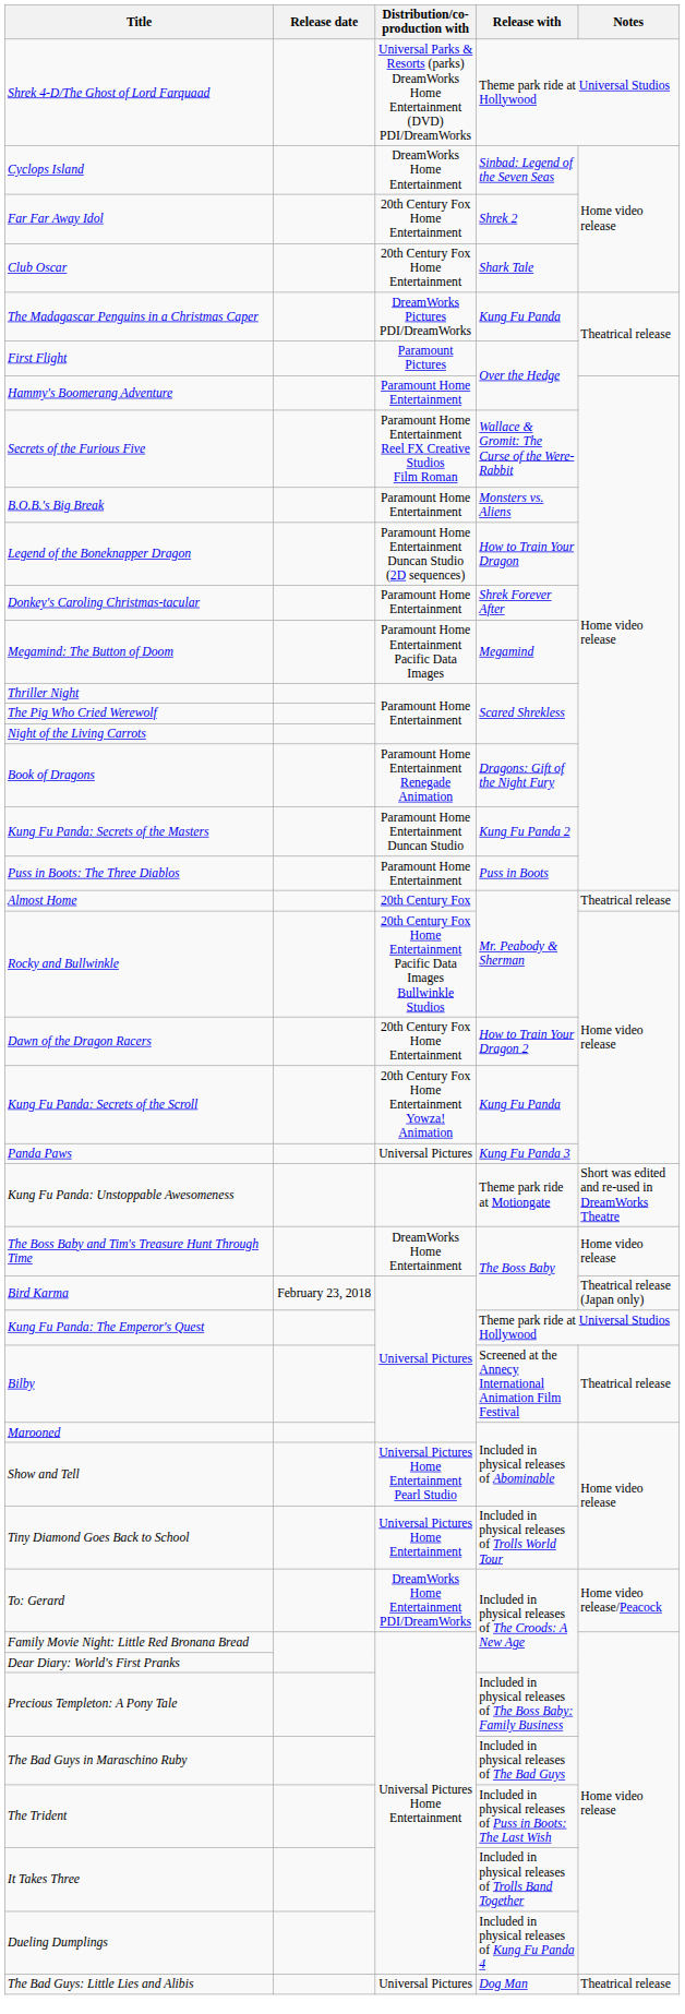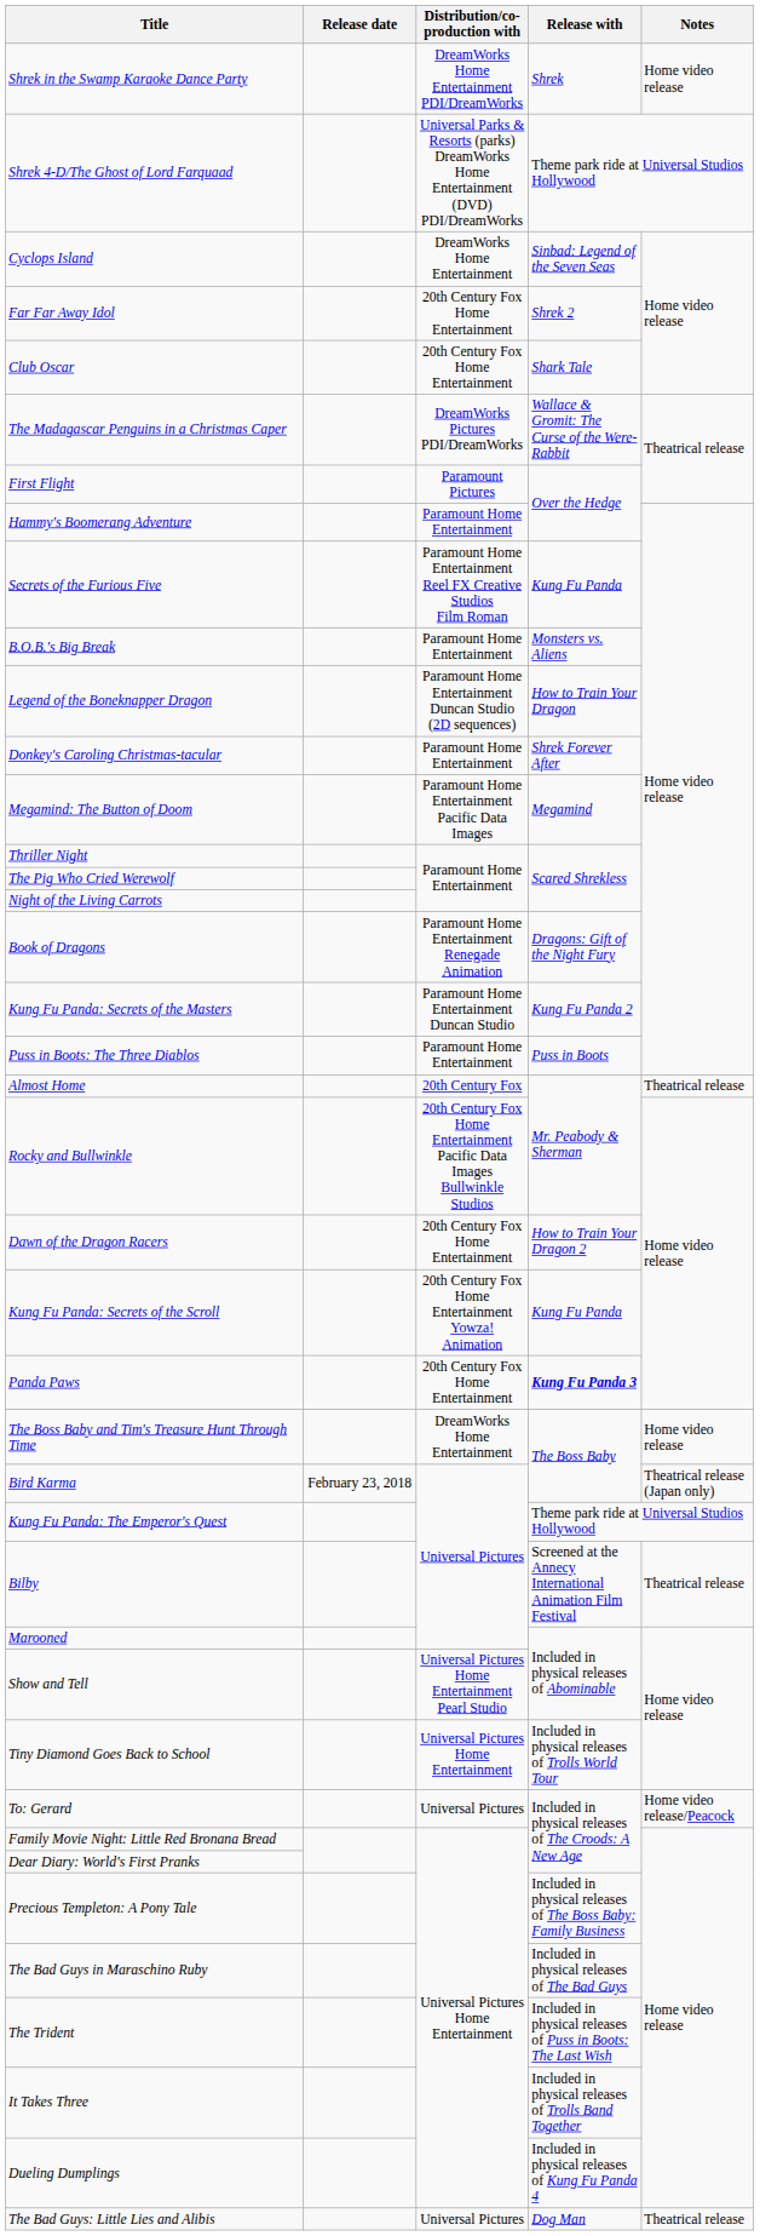 <table class="wikitable sortable">
 <tr>
 <th width="330">Title</th>
 <th width="120">Release date</th>
 <th width="120">Distribution/co-production with</th>
 <th width="120">Release with</th>
 <th width="120">Notes</th>
+</tr>
+<tr>
+<td><em><a href='#'>Shrek in the Swamp Karaoke Dance Party</a></em></td>
+<td style="text-align:center;"></td>
+<td style="text-align:center;"><a href='#'>DreamWorks Home Entertainment</a><br><a href='#'>PDI/DreamWorks</a></td>
+<td><em><a href='#'>Shrek</a></em></td>
+<td>Home video release</td>
 </tr>
 <tr>
 <td><em><a href='#'>Shrek 4-D/The Ghost of Lord Farquaad</a></em></td>
 <td style="text-align:center;"></td>
 <td style="text-align:center;"><a href='#'>Universal Parks & Resorts</a> (parks)<br>DreamWorks Home Entertainment (DVD)<br>PDI/DreamWorks</td>
 <td colspan="2">Theme park ride at <a href='#'>Universal Studios Hollywood</a></td>
 </tr>
 <tr>
 <td><em><a href='#'>Cyclops Island</a> </em></td>
 <td style="text-align:center;"></td>
 <td style="text-align:center;">DreamWorks Home Entertainment</td>
 <td><em><a href='#'>Sinbad: Legend of the Seven Seas</a></em></td>
 <td rowspan="3">Home video release</td>
 </tr>
 <tr>
 <td><em><a href='#'>Far Far Away Idol</a></em></td>
 <td style="text-align:center;"></td>
 <td style="text-align:center;">20th Century Fox Home Entertainment</td>
 <td><em><a href='#'>Shrek 2</a></em></td>
 </tr>
 <tr>
 <td><em><a href='#'>Club Oscar</a></em></td>
 <td style="text-align:center;"></td>
 <td style="text-align:center;">20th Century Fox Home Entertainment</td>
 <td><em><a href='#'>Shark Tale</a></em></td>
 </tr>
 <tr>
 <td><em><a href='#'>The Madagascar Penguins in a Christmas Caper</a></em></td>
 <td style="text-align:center;"></td>
 <td style="text-align:center;"><a href='#'>DreamWorks Pictures</a><br>PDI/DreamWorks</td>
-<td><em><a href='#'>Kung Fu Panda</a></em></td>
+<td><em><a href='#'>Wallace & Gromit: The Curse of the Were-Rabbit</a></em></td>
 <td rowspan="2">Theatrical release</td>
 </tr>
 <tr>
 <td><em><a href='#'>First Flight</a></em></td>
 <td style="text-align:center;"></td>
 <td style="text-align:center;"><a href='#'>Paramount Pictures</a></td>
 <td rowspan="2"><em><a href='#'>Over the Hedge</a></em></td>
 </tr>
 <tr>
 <td><em><a href='#'>Hammy's Boomerang Adventure</a></em></td>
 <td style="text-align:center;"></td>
 <td style="text-align:center;"><a href='#'>Paramount Home Entertainment</a></td>
 <td rowspan="12">Home video release</td>
 </tr>
 <tr>
 <td><em><a href='#'>Secrets of the Furious Five</a></em></td>
 <td style="text-align:center;"></td>
 <td style="text-align:center;">Paramount Home Entertainment<br><a href='#'>Reel FX Creative Studios</a><br><a href='#'>Film Roman</a></td>
-<td><em><a href='#'>Wallace & Gromit: The Curse of the Were-Rabbit</a></em></td>
+<td><em><a href='#'>Kung Fu Panda</a></em></td>
 </tr>
 <tr>
 <td><em><a href='#'>B.O.B.'s Big Break</a></em></td>
 <td style="text-align:center;"></td>
 <td style="text-align:center;">Paramount Home Entertainment</td>
 <td><em><a href='#'>Monsters vs. Aliens</a></em></td>
 </tr>
 <tr>
 <td><em><a href='#'>Legend of the Boneknapper Dragon</a></em></td>
 <td style="text-align:center;"></td>
 <td style="text-align:center;">Paramount Home Entertainment<br>Duncan Studio (<a href='#'>2D</a> sequences)</td>
 <td><em><a href='#'>How to Train Your Dragon</a></em></td>
 </tr>
 <tr>
 <td><em><a href='#'>Donkey's Caroling Christmas-tacular</a></em></td>
 <td style="text-align:center;"></td>
 <td style="text-align:center;">Paramount Home Entertainment</td>
 <td><em><a href='#'>Shrek Forever After</a></em></td>
 </tr>
 <tr>
 <td><em><a href='#'>Megamind: The Button of Doom</a></em></td>
 <td style="text-align:center;"></td>
 <td style="text-align:center;">Paramount Home Entertainment<br>Pacific Data Images</td>
 <td><em><a href='#'>Megamind</a></em></td>
 </tr>
 <tr>
 <td><em><a href='#'>Thriller Night</a></em></td>
 <td style="text-align:center;"></td>
 <td rowspan="3" style="text-align:center;">Paramount Home Entertainment</td>
 <td rowspan="3"><em><a href='#'>Scared Shrekless</a></em></td>
 </tr>
 <tr>
 <td><em><a href='#'>The Pig Who Cried Werewolf</a></em></td>
 <td style="text-align:center;"></td>
 </tr>
 <tr>
 <td><em><a href='#'>Night of the Living Carrots</a></em></td>
 <td style="text-align:center;"></td>
 </tr>
 <tr>
 <td><em><a href='#'>Book of Dragons</a></em></td>
 <td style="text-align:center;"></td>
 <td style="text-align:center;">Paramount Home Entertainment<br><a href='#'>Renegade Animation</a></td>
 <td><em><a href='#'>Dragons: Gift of the Night Fury</a></em></td>
 </tr>
 <tr>
 <td><em><a href='#'>Kung Fu Panda: Secrets of the Masters</a></em></td>
 <td style="text-align:center;"></td>
 <td style="text-align:center;">Paramount Home Entertainment<br>Duncan Studio</td>
 <td><em><a href='#'>Kung Fu Panda 2</a></em></td>
 </tr>
 <tr>
 <td><em><a href='#'>Puss in Boots: The Three Diablos</a></em></td>
 <td style="text-align:center;"></td>
 <td style="text-align:center;">Paramount Home Entertainment</td>
 <td><em><a href='#'>Puss in Boots</a></em></td>
 </tr>
 <tr>
 <td><em><a href='#'>Almost Home</a></em></td>
 <td style="text-align:center;"></td>
 <td style="text-align:center;"><a href='#'>20th Century Fox</a></td>
 <td rowspan="2"><em><a href='#'>Mr. Peabody & Sherman</a></em></td>
 <td>Theatrical release</td>
 </tr>
 <tr>
 <td><em><a href='#'>Rocky and Bullwinkle</a></em></td>
 <td style="text-align:center;"></td>
 <td style="text-align:center;"><a href='#'>20th Century Fox Home Entertainment</a><br>Pacific Data Images<br><a href='#'>Bullwinkle Studios</a></td>
 <td rowspan="4">Home video release</td>
 </tr>
 <tr>
 <td><em><a href='#'>Dawn of the Dragon Racers</a></em></td>
 <td style="text-align:center;"></td>
 <td style="text-align:center;">20th Century Fox Home Entertainment</td>
 <td><em><a href='#'>How to Train Your Dragon 2</a></em></td>
 </tr>
 <tr>
 <td><em><a href='#'>Kung Fu Panda: Secrets of the Scroll</a></em></td>
 <td style="text-align:center;"></td>
 <td style="text-align:center;">20th Century Fox Home Entertainment<br><a href='#'>Yowza! Animation</a></td>
 <td><em><a href='#'>Kung Fu Panda</a></em></td>
 </tr>
 <tr>
 <td><em><a href='#'>Panda Paws</a></em></td>
 <td style="text-align:center;"></td>
-<td style="text-align:center;">Universal Pictures</td>
-<td><em><a href='#'>Kung Fu Panda 3</a></em></td>
-</tr>
-<tr>
-<td><em>Kung Fu Panda: Unstoppable Awesomeness</em></td>
-<td style="text-align:center;"></td>
-<td></td>
-<td colspan="1">Theme park ride at <a href='#'>Motiongate</a></td>
-<td>Short was edited and re-used in <a href='#'>DreamWorks Theatre</a></td>
+<td style="text-align:center;">20th Century Fox Home Entertainment</td>
+<td><strong><em><a href='#'>Kung Fu Panda 3</a></em></strong></td>
 </tr>
 <tr>
 <td><em><a href='#'>The Boss Baby and Tim's Treasure Hunt Through Time</a></em></td>
 <td style="text-align:center;"></td>
 <td style="text-align:center;;">DreamWorks Home Entertainment</td>
 <td rowspan="2"><em><a href='#'>The Boss Baby</a></em></td>
 <td>Home video release</td>
 </tr>
 <tr>
 <td><em><a href='#'>Bird Karma</a></em></td>
 <td style="text-align:center;">February 23, 2018</td>
 <td rowspan="4" style="text-align:center;"><a href='#'>Universal Pictures</a></td>
 <td>Theatrical release (Japan only)</td>
 </tr>
 <tr>
 <td><em><a href='#'>Kung Fu Panda: The Emperor's Quest</a></em></td>
 <td style="text-align:center;"></td>
 <td colspan="2">Theme park ride at <a href='#'>Universal Studios Hollywood</a></td>
 </tr>
 <tr>
 <td><em><a href='#'>Bilby</a></em></td>
 <td style="text-align:center;"></td>
 <td>Screened at the <a href='#'>Annecy International Animation Film Festival</a></td>
 <td>Theatrical release</td>
 </tr>
 <tr>
 <td><em><a href='#'>Marooned</a></em></td>
 <td style="text-align:center;"></td>
 <td rowspan="2">Included in physical releases of <em><a href='#'>Abominable</a></em></td>
 <td rowspan="3">Home video release</td>
 </tr>
 <tr>
 <td><em>Show and Tell</em></td>
 <td style="text-align:center;"></td>
 <td style="text-align:center;"><a href='#'>Universal Pictures Home Entertainment</a><br><a href='#'>Pearl Studio</a></td>
 </tr>
 <tr>
 <td><em>Tiny Diamond Goes Back to School</em></td>
 <td style="text-align:center;"></td>
 <td style="text-align:center;"><a href='#'>Universal Pictures Home Entertainment</a></td>
 <td>Included in physical releases of <em><a href='#'>Trolls World Tour</a></em></td>
 </tr>
 <tr>
 <td><em>To: Gerard</em></td>
 <td style="text-align:center;"></td>
-<td style="text-align:center;"><a href='#'>DreamWorks Home Entertainment</a><br><a href='#'>PDI/DreamWorks</a></td>
+<td style="text-align:center;">Universal Pictures</td>
 <td rowspan="3">Included in physical releases of <em><a href='#'>The Croods: A New Age</a></em></td>
 <td>Home video release/<a href='#'>Peacock</a></td>
 </tr>
 <tr>
 <td><em>Family Movie Night: Little Red Bronana Bread</em></td>
 <td rowspan="2" style="text-align:center;"></td>
 <td rowspan="7" style="text-align:center;">Universal Pictures Home Entertainment</td>
 <td rowspan="7">Home video release</td>
 </tr>
 <tr>
 <td><em>Dear Diary: World's First Pranks</em></td>
 </tr>
 <tr>
 <td><em>Precious Templeton: A Pony Tale</em></td>
 <td style="text-align:center;"></td>
 <td>Included in physical releases of <em><a href='#'>The Boss Baby: Family Business</a></em></td>
 </tr>
 <tr>
 <td><em>The Bad Guys in Maraschino Ruby</em></td>
 <td style="text-align:center;"></td>
 <td>Included in physical releases of <em><a href='#'>The Bad Guys</a></em></td>
 </tr>
 <tr>
 <td><em>The Trident</em></td>
 <td style="text-align:center;"></td>
 <td>Included in physical releases of <em><a href='#'>Puss in Boots: The Last Wish</a></em></td>
 </tr>
 <tr>
 <td><em>It Takes Three</em></td>
 <td style="text-align:center;"></td>
 <td>Included in physical releases of <em><a href='#'>Trolls Band Together</a></em></td>
 </tr>
 <tr>
 <td><em>Dueling Dumplings</em></td>
 <td style="text-align:center;"></td>
 <td>Included in physical releases of <em><a href='#'>Kung Fu Panda 4</a></em></td>
 </tr>
 <tr>
 <td><em>The Bad Guys: Little Lies and Alibis</em></td>
 <td style="text-align:center;"></td>
 <td style="text-align:center;">Universal Pictures</td>
 <td rowspan="2"><em><a href='#'>Dog Man</a></em></td>
 <td>Theatrical release</td>
 </tr>
 </table>
